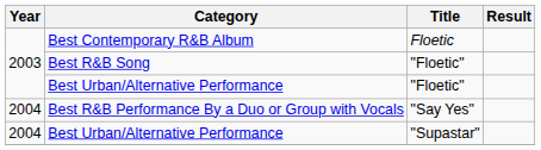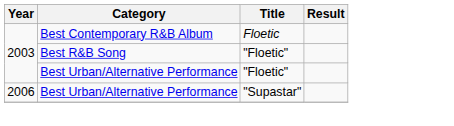 <table class="wikitable">
 <tr>
 <th align="left">Year</th>
 <th align="212">Category</th>
 <th align="left">Title</th>
 <th align="left">Result</th>
 </tr>
 <tr>
 <td rowspan="3">2003</td>
 <td><a href='#'>Best Contemporary R&B Album</a></td>
 <td><em>Floetic</em></td>
 <td></td>
 </tr>
 <tr>
 <td><a href='#'>Best R&B Song</a></td>
 <td>"Floetic"</td>
 <td></td>
 </tr>
 <tr>
 <td><a href='#'>Best Urban/Alternative Performance</a></td>
 <td>"Floetic"</td>
 <td></td>
 </tr>
 <tr>
-<td>2004</td>
-<td><a href='#'>Best R&B Performance By a Duo or Group with Vocals</a></td>
-<td>"Say Yes"</td>
-<td></td>
-</tr>
-<tr>
-<td>2004</td>
+<td>2006</td>
 <td><a href='#'>Best Urban/Alternative Performance</a></td>
 <td>"Supastar"</td>
 <td></td>
 </tr>
 <tr>
 </tr>
 </table>
